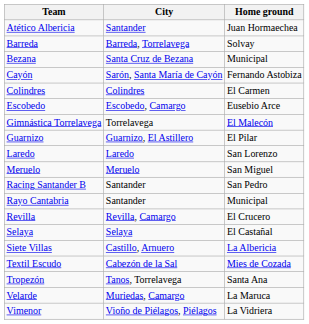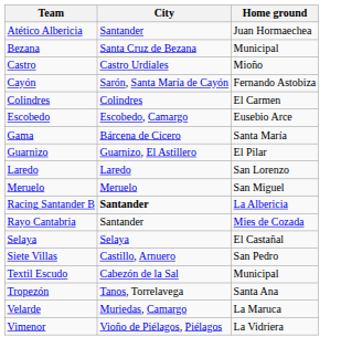 <table class="wikitable sortable">
 <tr>
 <th>Team</th>
 <th>City</th>
 <th>Home ground</th>
 </tr>
 <tr>
 <td><a href='#'>Atético Albericia</a></td>
 <td><a href='#'>Santander</a></td>
 <td>Juan Hormaechea</td>
 </tr>
 <tr>
-<td><a href='#'>Barreda</a></td>
-<td><a href='#'>Barreda</a>, <a href='#'>Torrelavega</a></td>
-<td>Solvay</td>
-</tr>
-<tr>
 <td><a href='#'>Bezana</a></td>
 <td><a href='#'>Santa Cruz de Bezana</a></td>
 <td>Municipal</td>
+</tr>
+<tr>
+<td><a href='#'>Castro</a></td>
+<td><a href='#'>Castro Urdiales</a></td>
+<td>Mioño</td>
 </tr>
 <tr>
 <td><a href='#'>Cayón</a></td>
 <td><a href='#'>Sarón</a>, <a href='#'>Santa María de Cayón</a></td>
 <td>Fernando Astobiza</td>
 </tr>
 <tr>
 <td><a href='#'>Colindres</a></td>
 <td><a href='#'>Colindres</a></td>
 <td>El Carmen</td>
 </tr>
 <tr>
 <td><a href='#'>Escobedo</a></td>
 <td><a href='#'>Escobedo</a>, <a href='#'>Camargo</a></td>
 <td>Eusebio Arce</td>
 </tr>
 <tr>
-<td><a href='#'>Gimnástica Torrelavega</a></td>
-<td>Torrelavega</td>
-<td><a href='#'>El Malecón</a></td>
+<td><a href='#'>Gama</a></td>
+<td><a href='#'>Bárcena de Cicero</a></td>
+<td>Santa María</td>
 </tr>
 <tr>
 <td><a href='#'>Guarnizo</a></td>
 <td><a href='#'>Guarnizo</a>, <a href='#'>El Astillero</a></td>
 <td>El Pilar</td>
 </tr>
 <tr>
 <td><a href='#'>Laredo</a></td>
 <td><a href='#'>Laredo</a></td>
 <td>San Lorenzo</td>
 </tr>
 <tr>
 <td><a href='#'>Meruelo</a></td>
 <td><a href='#'>Meruelo</a></td>
 <td>San Miguel</td>
 </tr>
 <tr>
 <td><a href='#'>Racing Santander B</a></td>
-<td>Santander</td>
-<td>San Pedro</td>
+<td><strong>Santander</strong></td>
+<td><a href='#'>La Albericia</a></td>
 </tr>
 <tr>
 <td><a href='#'>Rayo Cantabria</a></td>
 <td>Santander</td>
-<td>Municipal</td>
-</tr>
-<tr>
-<td><a href='#'>Revilla</a></td>
-<td><a href='#'>Revilla</a>, <a href='#'>Camargo</a></td>
-<td>El Crucero</td>
+<td><a href='#'>Mies de Cozada</a></td>
 </tr>
 <tr>
 <td><a href='#'>Selaya</a></td>
 <td><a href='#'>Selaya</a></td>
 <td>El Castañal</td>
 </tr>
 <tr>
 <td><a href='#'>Siete Villas</a></td>
 <td><a href='#'>Castillo</a>, <a href='#'>Arnuero</a></td>
-<td><a href='#'>La Albericia</a></td>
+<td>San Pedro</td>
 </tr>
 <tr>
 <td><a href='#'>Textil Escudo</a></td>
 <td><a href='#'>Cabezón de la Sal</a></td>
-<td><a href='#'>Mies de Cozada</a></td>
+<td>Municipal</td>
 </tr>
 <tr>
 <td><a href='#'>Tropezón</a></td>
 <td><a href='#'>Tanos</a>, Torrelavega</td>
 <td>Santa Ana</td>
 </tr>
 <tr>
 <td><a href='#'>Velarde</a></td>
 <td><a href='#'>Muriedas</a>, <a href='#'>Camargo</a></td>
 <td>La Maruca</td>
 </tr>
 <tr>
 <td><a href='#'>Vimenor</a></td>
 <td><a href='#'>Vioño de Piélagos</a>, <a href='#'>Piélagos</a></td>
 <td>La Vidriera</td>
 </tr>
 </table>
